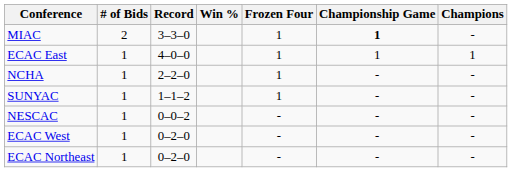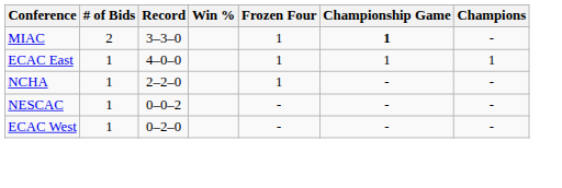 <table class="wikitable sortable">
 <tr>
 <th>Conference</th>
 <th># of Bids</th>
 <th>Record</th>
 <th>Win %</th>
 <th>Frozen Four</th>
 <th>Championship Game</th>
 <th>Champions</th>
 </tr>
 <tr align="center">
 <td align="left"><a href='#'>MIAC</a></td>
 <td>2</td>
 <td>3–3–0</td>
 <td></td>
 <td>1</td>
 <td><strong>1</strong></td>
 <td>-</td>
 </tr>
 <tr align="center">
 <td align="left"><a href='#'>ECAC East</a></td>
 <td>1</td>
 <td>4–0–0</td>
 <td></td>
 <td>1</td>
 <td>1</td>
 <td>1</td>
 </tr>
 <tr align="center">
 <td align="left"><a href='#'>NCHA</a></td>
 <td>1</td>
 <td>2–2–0</td>
 <td></td>
 <td>1</td>
 <td>-</td>
 <td>-</td>
 </tr>
 <tr align="center">
-<td align="left"><a href='#'>SUNYAC</a></td>
-<td>1</td>
-<td>1–1–2</td>
-<td></td>
-<td>1</td>
-<td>-</td>
-<td>-</td>
-</tr>
-<tr align="center">
 <td align="left"><a href='#'>NESCAC</a></td>
 <td>1</td>
 <td>0–0–2</td>
 <td></td>
 <td>-</td>
 <td>-</td>
 <td>-</td>
 </tr>
 <tr align="center">
 <td align="left"><a href='#'>ECAC West</a></td>
 <td>1</td>
 <td>0–2–0</td>
 <td></td>
 <td>-</td>
 <td>-</td>
 <td>-</td>
 </tr>
-<tr align="center">
-<td align="left"><a href='#'>ECAC Northeast</a></td>
-<td>1</td>
-<td>0–2–0</td>
-<td></td>
-<td>-</td>
-<td>-</td>
-<td>-</td>
-</tr>
 </table>
